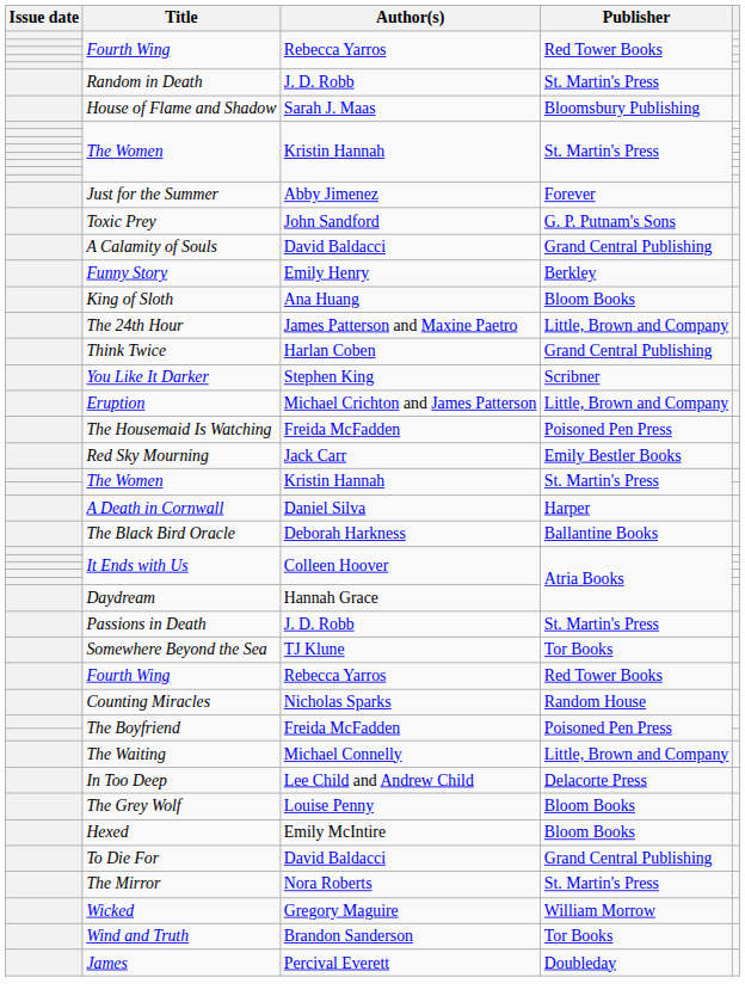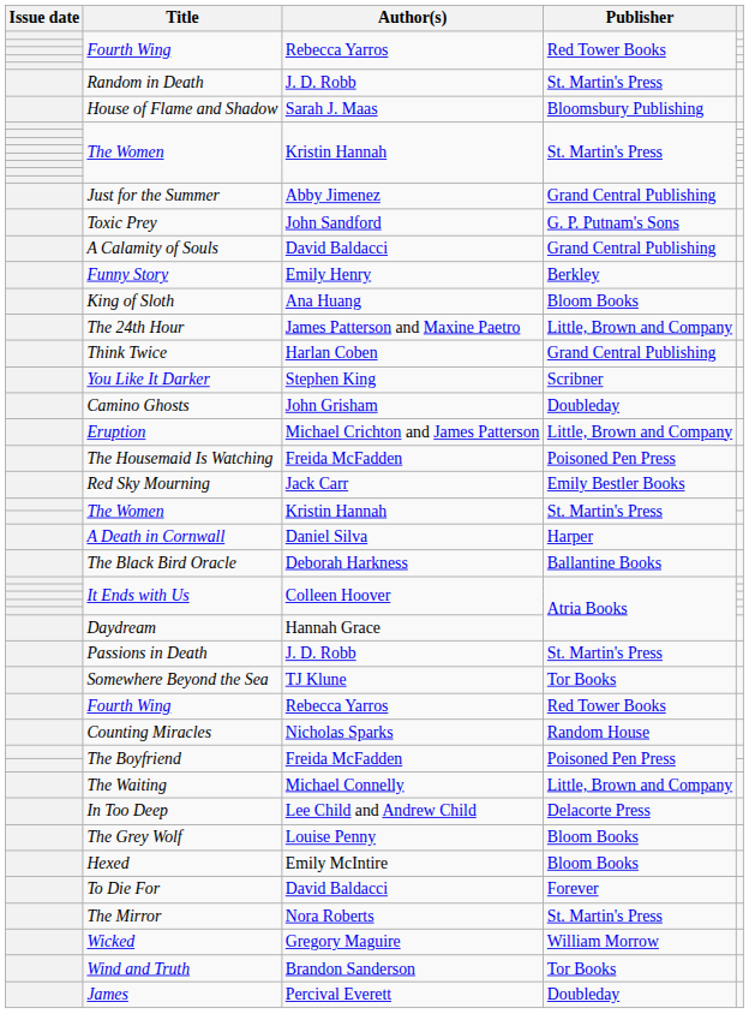 <table class="wikitable sortable plainrowheaders">
 <tr>
 <th scope=col>Issue date</th>
 <th scope=col>Title</th>
 <th scope=col>Author(s)</th>
 <th scope=col>Publisher</th>
 <th scope=col class=unsortable></th>
 </tr>
 <tr>
 <th scope="row"></th>
 <td rowspan="5"><em><a href='#'>Fourth Wing</a></em></td>
 <td rowspan="5"><a href='#'>Rebecca Yarros</a></td>
 <td rowspan="5"><a href='#'>Red Tower Books</a></td>
 <td align="center"></td>
 </tr>
 <tr>
 <th scope="row"></th>
 <td align="center"></td>
 </tr>
 <tr>
 <th scope="row"></th>
 <td align="center"></td>
 </tr>
 <tr>
 <th scope="row"></th>
 <td align="center"></td>
 </tr>
 <tr>
 <th scope="row"></th>
 <td align="center"></td>
 </tr>
 <tr>
 <th scope="row"></th>
 <td rowspan="1"><em>Random in Death</em></td>
 <td rowspan="1"><a href='#'>J. D. Robb</a></td>
 <td rowspan="1"><a href='#'>St. Martin's Press</a></td>
 <td align="center"></td>
 </tr>
 <tr>
 <th scope="row"></th>
 <td rowspan="1"><em>House of Flame and Shadow</em></td>
 <td rowspan="1"><a href='#'>Sarah J. Maas</a></td>
 <td rowspan="1"><a href='#'>Bloomsbury Publishing</a></td>
 <td align="center"></td>
 </tr>
 <tr>
 <th scope="row"></th>
 <td rowspan="8"><em><a href='#'>The Women</a></em></td>
 <td rowspan="8"><a href='#'>Kristin Hannah</a></td>
 <td rowspan="8"><a href='#'>St. Martin's Press</a></td>
 <td align="center"></td>
 </tr>
 <tr>
 <th scope="row"></th>
 <td align="center"></td>
 </tr>
 <tr>
 <th scope="row"></th>
 <td align="center"></td>
 </tr>
 <tr>
 <th scope="row"></th>
 <td align="center"></td>
 </tr>
 <tr>
 <th scope="row"></th>
 <td align="center"></td>
 </tr>
 <tr>
 <th scope="row"></th>
 <td align="center"></td>
 </tr>
 <tr>
 <th scope="row"></th>
 <td align="center"></td>
 </tr>
 <tr>
 <th scope="row"></th>
 <td align="center"></td>
 </tr>
 <tr>
 <th scope="row"></th>
 <td rowspan="1"><em>Just for the Summer</em></td>
 <td rowspan="1"><a href='#'>Abby Jimenez</a></td>
-<td rowspan="1"><a href='#'>Forever</a></td>
+<td rowspan="1"><a href='#'>Grand Central Publishing</a></td>
 <td align="center"></td>
 </tr>
 <tr>
 <th scope="row"></th>
 <td rowspan="1"><em>Toxic Prey</em></td>
 <td rowspan="1"><a href='#'>John Sandford</a></td>
 <td rowspan="1"><a href='#'>G. P. Putnam's Sons</a></td>
 <td align="center"></td>
 </tr>
 <tr>
 <th scope="row"></th>
 <td rowspan="1"><em>A Calamity of Souls</em></td>
 <td rowspan="1"><a href='#'>David Baldacci</a></td>
 <td rowspan="1"><a href='#'>Grand Central Publishing</a></td>
 <td align="center"></td>
 </tr>
 <tr>
 <th scope="row"></th>
 <td rowspan="1"><em><a href='#'>Funny Story</a></em></td>
 <td rowspan="1"><a href='#'>Emily Henry</a></td>
 <td rowspan="1"><a href='#'>Berkley</a></td>
 <td align="center"></td>
 </tr>
 <tr>
 <th scope="row"></th>
 <td rowspan="1"><em>King of Sloth</em></td>
 <td rowspan="1"><a href='#'>Ana Huang</a></td>
 <td rowspan="1"><a href='#'>Bloom Books</a></td>
 <td align="center"></td>
 </tr>
 <tr>
 <th scope="row"></th>
 <td rowspan="1"><em>The 24th Hour</em></td>
 <td rowspan="1"><a href='#'>James Patterson</a> and <a href='#'>Maxine Paetro</a></td>
 <td rowspan="1"><a href='#'>Little, Brown and Company</a></td>
 <td align="center"></td>
 </tr>
 <tr>
 <th scope="row"></th>
 <td rowspan="1"><em>Think Twice</em></td>
 <td rowspan="1"><a href='#'>Harlan Coben</a></td>
 <td rowspan="1"><a href='#'>Grand Central Publishing</a></td>
 <td align="center"></td>
 </tr>
 <tr>
 <th scope="row"></th>
 <td rowspan="1"><em><a href='#'>You Like It Darker</a></em></td>
 <td rowspan="1"><a href='#'>Stephen King</a></td>
 <td rowspan="1"><a href='#'>Scribner</a></td>
+<td align="center"></td>
+</tr>
+<tr>
+<th scope="row"></th>
+<td rowspan="1"><em>Camino Ghosts</em></td>
+<td rowspan="1"><a href='#'>John Grisham</a></td>
+<td rowspan="1"><a href='#'>Doubleday</a></td>
 <td align="center"></td>
 </tr>
 <tr>
 <th scope="row"></th>
 <td rowspan="1"><em><a href='#'>Eruption</a></em></td>
 <td rowspan="1"><a href='#'>Michael Crichton</a> and <a href='#'>James Patterson</a></td>
 <td rowspan="1"><a href='#'>Little, Brown and Company</a></td>
 <td align="center"></td>
 </tr>
 <tr>
 <th scope="row"></th>
 <td rowspan="1"><em>The Housemaid Is Watching</em></td>
 <td rowspan="1"><a href='#'>Freida McFadden</a></td>
 <td rowspan="1"><a href='#'>Poisoned Pen Press</a></td>
 <td align="center"></td>
 </tr>
 <tr>
 <th scope="row"></th>
 <td rowspan="1"><em>Red Sky Mourning</em></td>
 <td rowspan="1"><a href='#'>Jack Carr</a></td>
 <td rowspan="1"><a href='#'>Emily Bestler Books</a></td>
 <td align="center"></td>
 </tr>
 <tr>
 <th scope="row"></th>
 <td rowspan="2"><em><a href='#'>The Women</a></em></td>
 <td rowspan="2"><a href='#'>Kristin Hannah</a></td>
 <td rowspan="2"><a href='#'>St. Martin's Press</a></td>
 <td align="center"></td>
 </tr>
 <tr>
 <th scope="row"></th>
 <td align="center"></td>
 </tr>
 <tr>
 <th scope="row"></th>
 <td rowspan="1"><em><a href='#'>A Death in Cornwall</a></em></td>
 <td rowspan="1"><a href='#'>Daniel Silva</a></td>
 <td rowspan="1"><a href='#'>Harper</a></td>
 <td align="center"></td>
 </tr>
 <tr>
 <th scope="row"></th>
 <td rowspan="1"><em>The Black Bird Oracle</em></td>
 <td rowspan="1"><a href='#'>Deborah Harkness</a></td>
 <td rowspan="1"><a href='#'>Ballantine Books</a></td>
 <td align="center"></td>
 </tr>
 <tr>
 <th scope="row"></th>
 <td rowspan="5"><em><a href='#'>It Ends with Us</a></em></td>
 <td rowspan="5"><a href='#'>Colleen Hoover</a></td>
 <td rowspan="6"><a href='#'>Atria Books</a></td>
 <td align="center"></td>
 </tr>
 <tr>
 <th scope="row"></th>
 <td align="center"></td>
 </tr>
 <tr>
 <th scope="row"></th>
 <td align="center"></td>
 </tr>
 <tr>
 <th scope="row"></th>
 <td align="center"></td>
 </tr>
 <tr>
 <th scope="row"></th>
 <td align="center"></td>
 </tr>
 <tr>
 <th scope="row"></th>
 <td rowspan="1"><em>Daydream</em></td>
 <td rowspan="1">Hannah Grace</td>
 <td align="center"></td>
 </tr>
 <tr>
 <th scope="row"></th>
 <td rowspan="1"><em>Passions in Death</em></td>
 <td rowspan="1"><a href='#'>J. D. Robb</a></td>
 <td rowspan="1"><a href='#'>St. Martin's Press</a></td>
 <td align="center"></td>
 </tr>
 <tr>
 <th scope="row"></th>
 <td rowspan="1"><em>Somewhere Beyond the Sea</em></td>
 <td rowspan="1"><a href='#'>TJ Klune</a></td>
 <td rowspan="1"><a href='#'>Tor Books</a></td>
 <td align="center"></td>
 </tr>
 <tr>
 <th scope="row"></th>
 <td rowspan="1"><em><a href='#'>Fourth Wing</a></em></td>
 <td rowspan="1"><a href='#'>Rebecca Yarros</a></td>
 <td rowspan="1"><a href='#'>Red Tower Books</a></td>
 <td align="center"></td>
 </tr>
 <tr>
 <th scope="row"></th>
 <td rowspan="1"><em>Counting Miracles</em></td>
 <td rowspan="1"><a href='#'>Nicholas Sparks</a></td>
 <td rowspan="1"><a href='#'>Random House</a></td>
 <td align="center"></td>
 </tr>
 <tr>
 <th scope="row"></th>
 <td rowspan="2"><em>The Boyfriend</em></td>
 <td rowspan="2"><a href='#'>Freida McFadden</a></td>
 <td rowspan="2"><a href='#'>Poisoned Pen Press</a></td>
 <td align="center"></td>
 </tr>
 <tr>
 <th scope="row"></th>
 <td align="center"></td>
 </tr>
 <tr>
 <th scope="row"></th>
 <td rowspan="1"><em>The Waiting</em></td>
 <td rowspan="1"><a href='#'>Michael Connelly</a></td>
 <td rowspan="1"><a href='#'>Little, Brown and Company</a></td>
 <td align="center"></td>
 </tr>
 <tr>
 <th scope="row"></th>
 <td rowspan="1"><em>In Too Deep</em></td>
 <td rowspan="1"><a href='#'>Lee Child</a> and <a href='#'>Andrew Child</a></td>
 <td rowspan="1"><a href='#'>Delacorte Press</a></td>
 <td align="center"></td>
 </tr>
 <tr>
 <th scope="row"></th>
 <td rowspan="1"><em>The Grey Wolf</em></td>
 <td rowspan="1"><a href='#'>Louise Penny</a></td>
 <td rowspan="1"><a href='#'>Bloom Books</a></td>
 <td align="center"></td>
 </tr>
 <tr>
 <th scope="row"></th>
 <td rowspan="1"><em>Hexed</em></td>
 <td rowspan="1">Emily McIntire</td>
 <td rowspan="1"><a href='#'>Bloom Books</a></td>
 <td align="center"></td>
 </tr>
 <tr>
 <th scope="row"></th>
 <td rowspan="1"><em>To Die For</em></td>
 <td rowspan="1"><a href='#'>David Baldacci</a></td>
-<td rowspan="1"><a href='#'>Grand Central Publishing</a></td>
+<td rowspan="1"><a href='#'>Forever</a></td>
 <td align="center"></td>
 </tr>
 <tr>
 <th scope="row"></th>
 <td rowspan="1"><em>The Mirror</em></td>
 <td rowspan="1"><a href='#'>Nora Roberts</a></td>
 <td rowspan="1"><a href='#'>St. Martin's Press</a></td>
 <td align="center"></td>
 </tr>
 <tr>
 <th scope="row"></th>
 <td rowspan="1"><em><a href='#'>Wicked</a></em></td>
 <td rowspan="1"><a href='#'>Gregory Maguire</a></td>
 <td rowspan="1"><a href='#'>William Morrow</a></td>
 <td align="center"></td>
 </tr>
 <tr>
 <th scope="row"></th>
 <td rowspan="1"><em><a href='#'>Wind and Truth</a></em></td>
 <td rowspan="1"><a href='#'>Brandon Sanderson</a></td>
 <td rowspan="1"><a href='#'>Tor Books</a></td>
 <td align="center"></td>
 </tr>
 <tr>
 <th scope="row"></th>
 <td rowspan="1"><em><a href='#'>James</a></em></td>
 <td rowspan="1"><a href='#'>Percival Everett</a></td>
 <td rowspan="1"><a href='#'>Doubleday</a></td>
 <td align="center"></td>
 </tr>
 </table>
